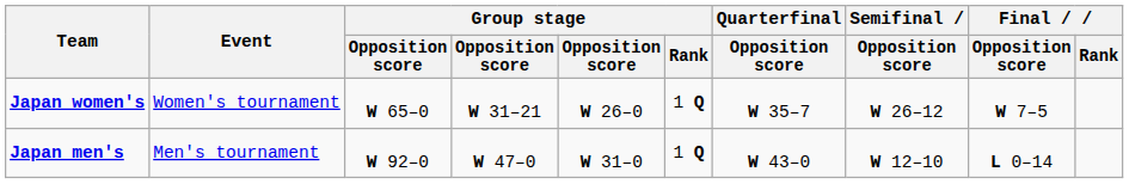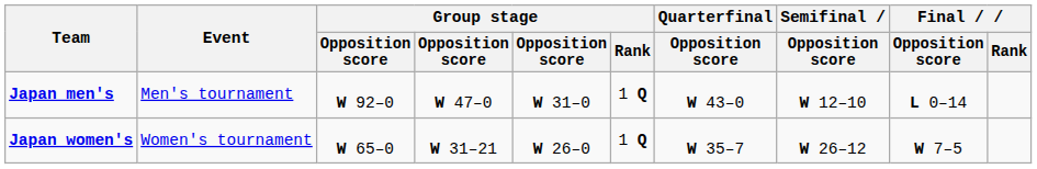 <table class=wikitable style=font-size:90%;text-align:center>
 <tr>
 <th rowspan=2>Team</th>
 <th rowspan=2>Event</th>
 <th colspan=4>Group stage</th>
 <th>Quarterfinal</th>
 <th>Semifinal / </th>
 <th colspan=2>Final /  / </th>
 </tr>
 <tr style=font-size:95%>
 <th>Opposition<br> score</th>
 <th>Opposition<br> score</th>
 <th>Opposition<br> score</th>
 <th>Rank</th>
 <th>Opposition<br> score</th>
 <th>Opposition<br> score</th>
 <th>Opposition<br> score</th>
 <th>Rank</th>
 </tr>
 <tr>
+<td style="text-align:left"><strong><a href='#'>Japan men's</a></strong></td>
+<td style="text-align:left" rowpsan=2><a href='#'>Men's tournament</a></td>
+<td><br><strong>W</strong> 92–0</td>
+<td><br><strong>W</strong> 47–0</td>
+<td><br><strong>W</strong> 31–0</td>
+<td>1 <strong>Q</strong></td>
+<td><br><strong>W</strong> 43–0</td>
+<td><br><strong>W</strong> 12–10</td>
+<td><br><strong>L</strong> 0–14</td>
+<td></td>
+</tr>
+<tr>
 <td style="text-align:left"><strong><a href='#'>Japan women's</a></strong></td>
 <td style="text-align:left"><a href='#'>Women's tournament</a></td>
 <td><br><strong>W</strong> 65–0</td>
 <td><br><strong>W</strong> 31–21</td>
 <td><br><strong>W</strong> 26–0</td>
 <td>1 <strong>Q</strong></td>
 <td><br><strong>W</strong> 35–7</td>
 <td><br><strong>W</strong> 26–12</td>
 <td><br><strong>W</strong> 7–5</td>
 <td></td>
 </tr>
-<tr>
-<td style="text-align:left"><strong><a href='#'>Japan men's</a></strong></td>
-<td style="text-align:left" rowpsan=2><a href='#'>Men's tournament</a></td>
-<td><br><strong>W</strong> 92–0</td>
-<td><br><strong>W</strong> 47–0</td>
-<td><br><strong>W</strong> 31–0</td>
-<td>1 <strong>Q</strong></td>
-<td><br><strong>W</strong> 43–0</td>
-<td><br><strong>W</strong> 12–10</td>
-<td><br><strong>L</strong> 0–14</td>
-<td></td>
-</tr>
 </table>
